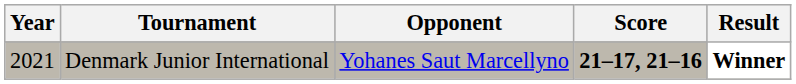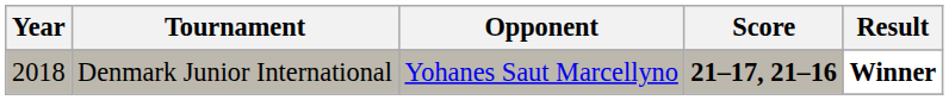 <table class="sortable wikitable" style="font-size: 90%;">
 <tr>
 <th>Year</th>
 <th>Tournament</th>
 <th>Opponent</th>
 <th>Score</th>
 <th>Result</th>
 </tr>
 <tr style="background:#BDB8AD">
-<td align="center">2021</td>
+<td align="center">2018</td>
 <td align="left">Denmark Junior International</td>
 <td align="left"> <a href='#'>Yohanes Saut Marcellyno</a></td>
 <td align="left"><strong>21–17, 21–16</strong></td>
 <td style="text-align:left; background:white"> <strong>Winner</strong></td>
 </tr>
 </table>
